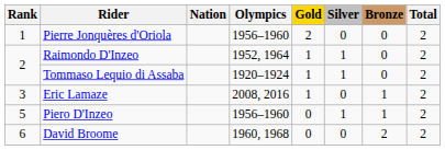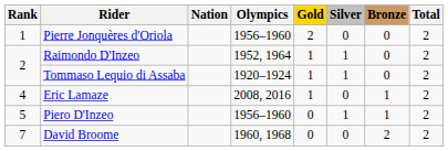 <table class="wikitable sortable" style="text-align:center">
 <tr>
 <th>Rank</th>
 <th>Rider</th>
 <th>Nation</th>
 <th>Olympics</th>
 <th style="background-color:gold">Gold</th>
 <th style="background-color:silver">Silver</th>
 <th style="background-color:#cc9966">Bronze</th>
 <th>Total</th>
 </tr>
 <tr>
 <td>1</td>
 <td align=left data-sort-value="Jonquères d'Oriola, Pierre"><a href='#'>Pierre Jonquères d'Oriola</a></td>
 <td align=left></td>
 <td>1956–1960</td>
 <td>2</td>
 <td>0</td>
 <td>0</td>
 <td>2</td>
 </tr>
 <tr>
 <td rowspan=2>2</td>
 <td align=left data-sort-value="D'Inzeo, Raimondo"><a href='#'>Raimondo D'Inzeo</a></td>
 <td align=left></td>
 <td>1952, 1964</td>
 <td>1</td>
 <td>1</td>
 <td>0</td>
 <td>2</td>
 </tr>
 <tr>
 <td align=left data-sort-value="Lequio di Assaba, Tommaso"><a href='#'>Tommaso Lequio di Assaba</a></td>
 <td align=left></td>
 <td>1920–1924</td>
 <td>1</td>
 <td>1</td>
 <td>0</td>
 <td>2</td>
 </tr>
 <tr>
-<td>3</td>
+<td>4</td>
 <td align=left data-sort-value="Lamaze, Eric"><a href='#'>Eric Lamaze</a></td>
 <td align=left></td>
 <td>2008, 2016</td>
 <td>1</td>
 <td>0</td>
 <td>1</td>
 <td>2</td>
 </tr>
 <tr>
 <td>5</td>
 <td align=left data-sort-value="D'Inzeo, Piero"><a href='#'>Piero D'Inzeo</a></td>
 <td align=left></td>
 <td>1956–1960</td>
 <td>0</td>
 <td>1</td>
 <td>1</td>
 <td>2</td>
 </tr>
 <tr>
-<td>6</td>
+<td>7</td>
 <td align=left data-sort-value="Broome, David"><a href='#'>David Broome</a></td>
 <td align=left></td>
 <td>1960, 1968</td>
 <td>0</td>
 <td>0</td>
 <td>2</td>
 <td>2</td>
 </tr>
 </table>
